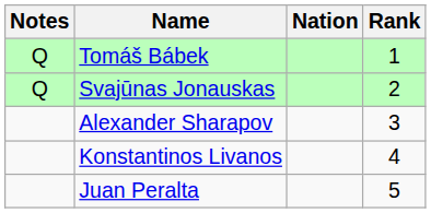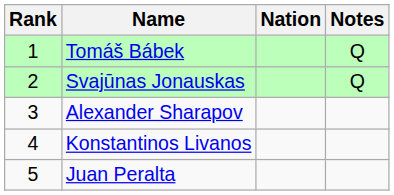 <table class="wikitable sortable" style="text-align:center">
 <tr>
-<th>Notes</th>
+<th>Rank</th>
 <th>Name</th>
 <th>Nation</th>
-<th>Rank</th>
+<th>Notes</th>
 </tr>
 <tr bgcolor=bbffbb>
-<td>Q</td>
+<td>1</td>
 <td align=left><a href='#'>Tomáš Bábek</a></td>
 <td align=left></td>
-<td>1</td>
+<td>Q</td>
 </tr>
 <tr bgcolor=bbffbb>
-<td>Q</td>
+<td>2</td>
 <td align=left><a href='#'>Svajūnas Jonauskas</a></td>
 <td align=left></td>
-<td>2</td>
+<td>Q</td>
 </tr>
 <tr>
-<td></td>
+<td>3</td>
 <td align=left><a href='#'>Alexander Sharapov</a></td>
 <td align=left></td>
-<td>3</td>
+<td></td>
 </tr>
 <tr>
-<td></td>
+<td>4</td>
 <td align=left><a href='#'>Konstantinos Livanos</a></td>
 <td align=left></td>
-<td>4</td>
+<td></td>
 </tr>
 <tr>
-<td></td>
+<td>5</td>
 <td align=left><a href='#'>Juan Peralta</a></td>
 <td align=left></td>
-<td>5</td>
+<td></td>
 </tr>
 </table>
